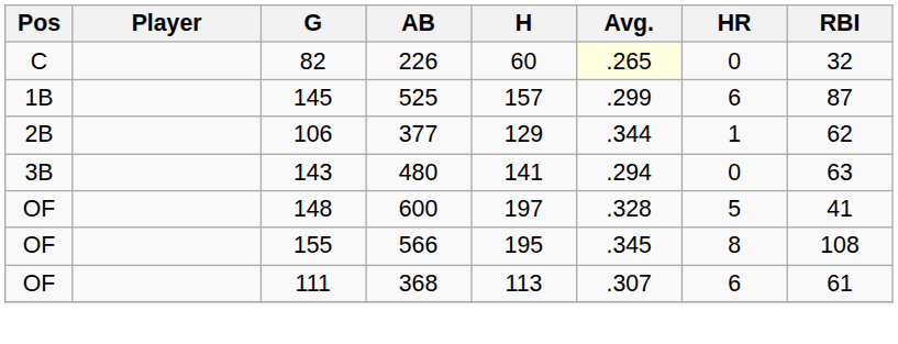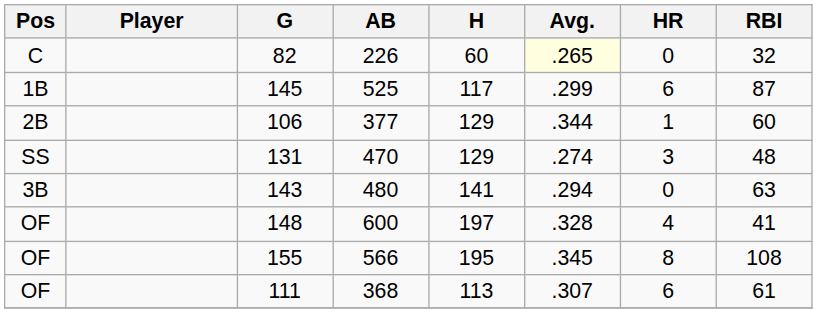 <table class="wikitable sortable">
 <tr>
 <th bgcolor="#DDDDFF" width="5%">Pos</th>
 <th bgcolor="#DDDDFF" width="16%">Player</th>
 <th bgcolor="#DDDDFF" width="9%">G</th>
 <th bgcolor="#DDDDFF" width="9%">AB</th>
 <th bgcolor="#DDDDFF" width="9%">H</th>
 <th bgcolor="#DDDDFF" width="9%">Avg.</th>
 <th bgcolor="#DDDDFF" width="9%">HR</th>
 <th bgcolor="#DDDDFF" width="9%">RBI</th>
 </tr>
 <tr align="center">
 <td>C</td>
 <td></td>
 <td>82</td>
 <td>226</td>
 <td>60</td>
 <td style="background: lightyellow;">.265</td>
 <td>0</td>
 <td>32</td>
 </tr>
 <tr align="center">
 <td>1B</td>
 <td></td>
 <td>145</td>
 <td>525</td>
-<td>157</td>
+<td>117</td>
 <td>.299</td>
 <td>6</td>
 <td>87</td>
 </tr>
 <tr align="center">
 <td>2B</td>
 <td></td>
 <td>106</td>
 <td>377</td>
 <td>129</td>
 <td>.344</td>
 <td>1</td>
-<td>62</td>
+<td>60</td>
+</tr>
+<tr align="center">
+<td>SS</td>
+<td></td>
+<td>131</td>
+<td>470</td>
+<td>129</td>
+<td>.274</td>
+<td>3</td>
+<td>48</td>
 </tr>
 <tr align="center">
 <td>3B</td>
 <td></td>
 <td>143</td>
 <td>480</td>
 <td>141</td>
 <td>.294</td>
 <td>0</td>
 <td>63</td>
 </tr>
 <tr align="center">
 <td>OF</td>
 <td></td>
 <td>148</td>
 <td>600</td>
 <td>197</td>
 <td>.328</td>
-<td>5</td>
+<td>4</td>
 <td>41</td>
 </tr>
 <tr align="center">
 <td>OF</td>
 <td></td>
 <td>155</td>
 <td>566</td>
 <td>195</td>
 <td>.345</td>
 <td>8</td>
 <td>108</td>
 </tr>
 <tr align="center">
 <td>OF</td>
 <td></td>
 <td>111</td>
 <td>368</td>
 <td>113</td>
 <td>.307</td>
 <td>6</td>
 <td>61</td>
 </tr>
 <tr align="center">
 </tr>
 </table>
